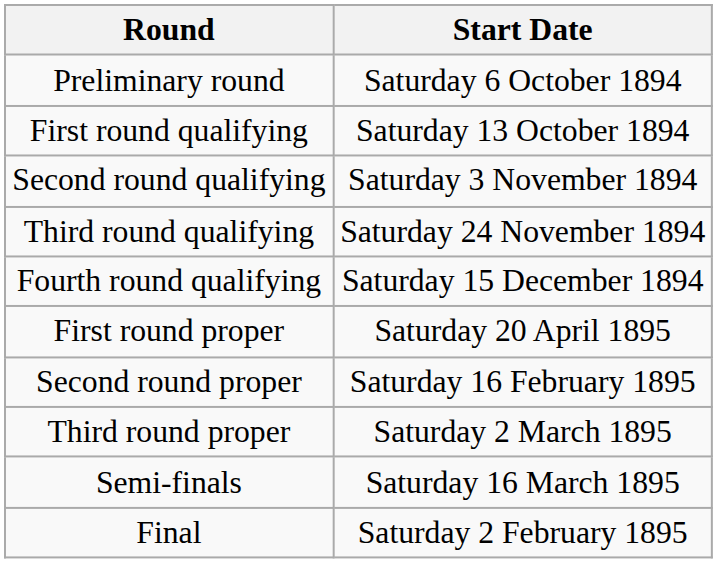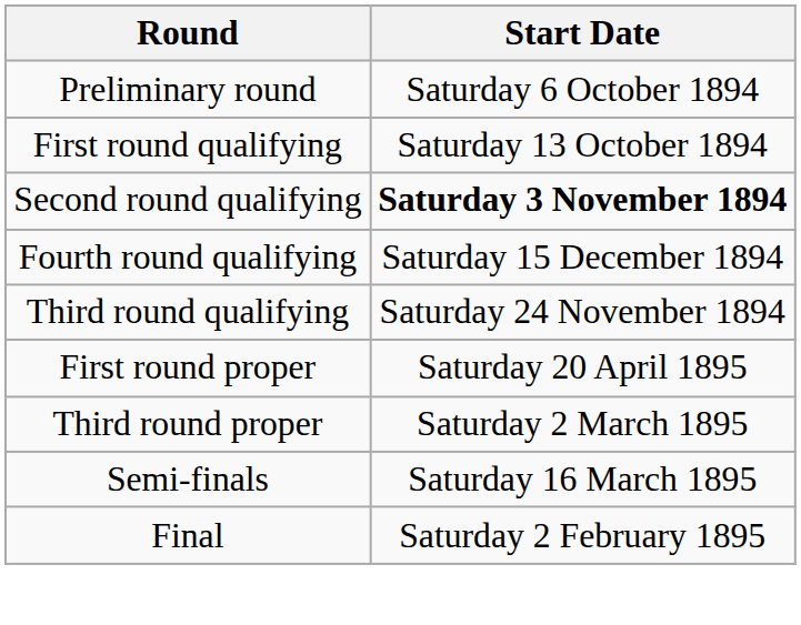 <table class="wikitable" style="text-align: center">
 <tr>
 <th>Round</th>
 <th>Start Date</th>
 </tr>
 <tr>
 <td>Preliminary round</td>
 <td>Saturday 6 October 1894</td>
 </tr>
 <tr>
 <td>First round qualifying</td>
 <td>Saturday 13 October 1894</td>
 </tr>
 <tr>
 <td>Second round qualifying</td>
-<td>Saturday 3 November 1894</td>
+<td><strong>Saturday 3 November 1894</strong></td>
+</tr>
+<tr>
+<td>Fourth round qualifying</td>
+<td>Saturday 15 December 1894</td>
 </tr>
 <tr>
 <td>Third round qualifying</td>
 <td>Saturday 24 November 1894</td>
 </tr>
 <tr>
-<td>Fourth round qualifying</td>
-<td>Saturday 15 December 1894</td>
-</tr>
-<tr>
 <td>First round proper</td>
 <td>Saturday 20 April 1895</td>
-</tr>
-<tr>
-<td>Second round proper</td>
-<td>Saturday 16 February 1895</td>
 </tr>
 <tr>
 <td>Third round proper</td>
 <td>Saturday 2 March 1895</td>
 </tr>
 <tr>
 <td>Semi-finals</td>
 <td>Saturday 16 March 1895</td>
 </tr>
 <tr>
 <td>Final</td>
 <td>Saturday 2 February 1895</td>
 </tr>
 </table>
